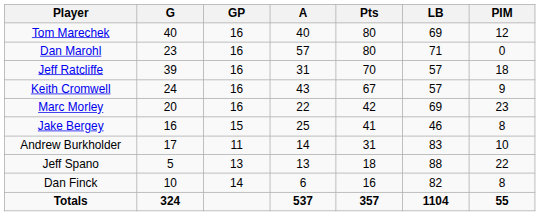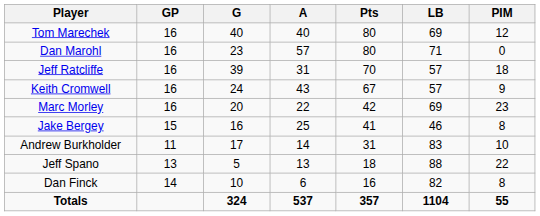 <table class="wikitable sortable">
 <tr align=center>
 <th width="20%">Player</th>
+<th width="10%">GP</th>
 <th width="10%">G</th>
-<th width="10%">GP</th>
 <th width="10%">A</th>
 <th width="10%">Pts</th>
 <th width="10%">LB</th>
 <th width="10%">PIM</th>
 </tr>
 <tr align=center>
 <td><a href='#'>Tom Marechek</a></td>
+<td>16</td>
 <td>40</td>
-<td>16</td>
 <td>40</td>
 <td>80</td>
 <td>69</td>
 <td>12</td>
 </tr>
 <tr align=center>
 <td><a href='#'>Dan Marohl</a></td>
+<td>16</td>
 <td>23</td>
-<td>16</td>
 <td>57</td>
 <td>80</td>
 <td>71</td>
 <td>0</td>
 </tr>
 <tr align=center>
 <td><a href='#'>Jeff Ratcliffe</a></td>
+<td>16</td>
 <td>39</td>
-<td>16</td>
 <td>31</td>
 <td>70</td>
 <td>57</td>
 <td>18</td>
 </tr>
 <tr align=center>
 <td><a href='#'>Keith Cromwell</a></td>
+<td>16</td>
 <td>24</td>
-<td>16</td>
 <td>43</td>
 <td>67</td>
 <td>57</td>
 <td>9</td>
 </tr>
 <tr align=center>
 <td><a href='#'>Marc Morley</a></td>
+<td>16</td>
 <td>20</td>
-<td>16</td>
 <td>22</td>
 <td>42</td>
 <td>69</td>
 <td>23</td>
 </tr>
 <tr align=center>
 <td><a href='#'>Jake Bergey</a></td>
+<td>15</td>
 <td>16</td>
-<td>15</td>
 <td>25</td>
 <td>41</td>
 <td>46</td>
 <td>8</td>
 </tr>
 <tr align=center>
 <td>Andrew Burkholder</td>
+<td>11</td>
 <td>17</td>
-<td>11</td>
 <td>14</td>
 <td>31</td>
 <td>83</td>
 <td>10</td>
 </tr>
 <tr align=center>
 <td>Jeff Spano</td>
+<td>13</td>
 <td>5</td>
-<td>13</td>
 <td>13</td>
 <td>18</td>
 <td>88</td>
 <td>22</td>
 </tr>
 <tr align=center>
 <td>Dan Finck</td>
+<td>14</td>
 <td>10</td>
-<td>14</td>
 <td>6</td>
 <td>16</td>
 <td>82</td>
 <td>8</td>
 </tr>
 <tr align=center>
 <td><strong>Totals</strong></td>
+<td></td>
 <td><strong>324</strong></td>
-<td></td>
 <td><strong>537</strong></td>
 <td><strong>357</strong></td>
 <td><strong>1104</strong></td>
 <td><strong>55</strong></td>
 </tr>
 </table>
